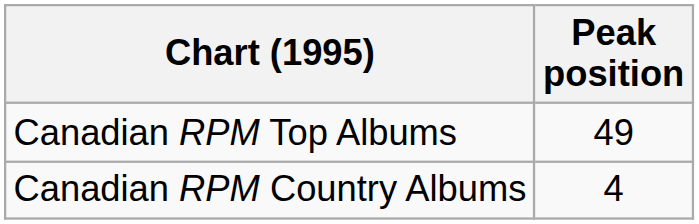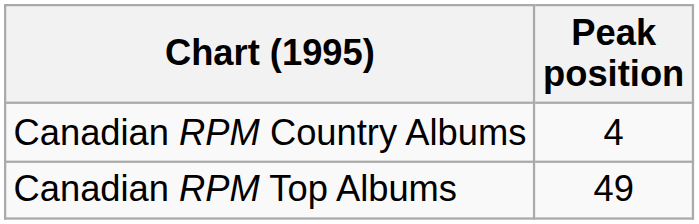 <table class="wikitable">
 <tr>
 <th>Chart (1995)</th>
 <th>Peak<br>position</th>
 </tr>
 <tr>
+<td>Canadian <em>RPM</em> Country Albums</td>
+<td align="center">4</td>
+</tr>
+<tr>
 <td>Canadian <em>RPM</em> Top Albums</td>
 <td align="center">49</td>
 </tr>
-<tr>
-<td>Canadian <em>RPM</em> Country Albums</td>
-<td align="center">4</td>
-</tr>
 </table>
